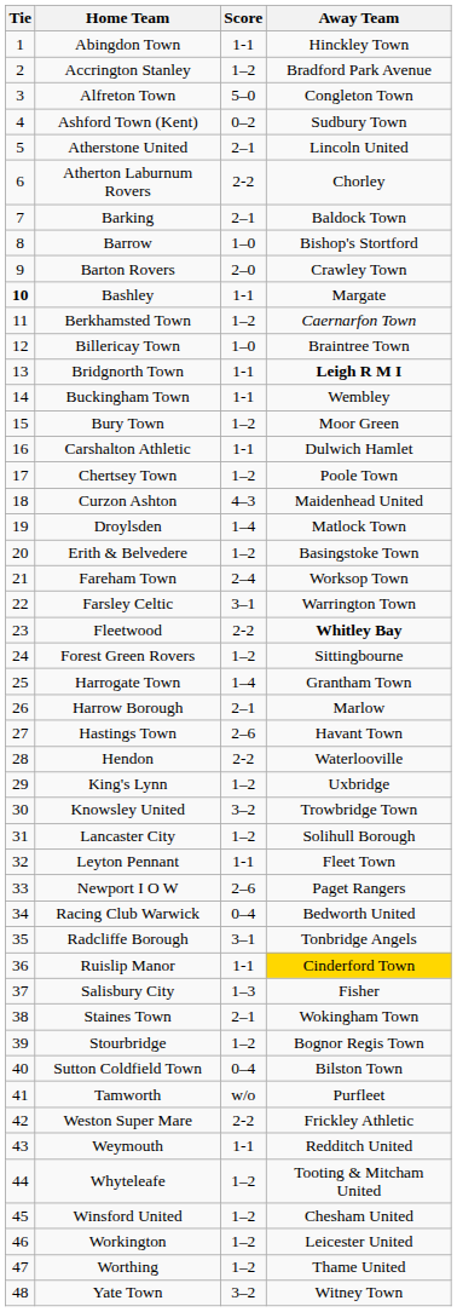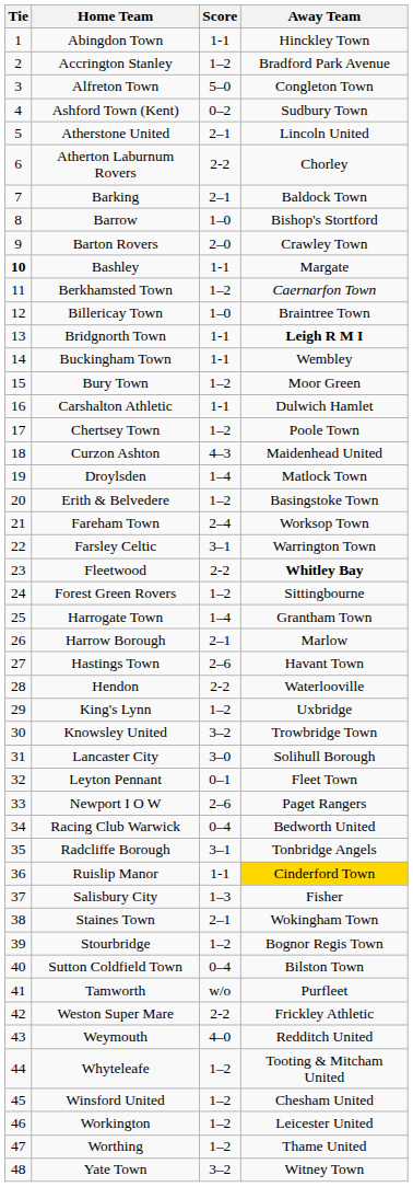 <table class="wikitable" style="text-align:center;">
 <tr>
 <th width=20>Tie</th>
 <th width=175>Home Team</th>
 <th width=20>Score</th>
 <th width=175>Away Team</th>
 </tr>
 <tr>
 <td>1</td>
 <td>Abingdon Town</td>
 <td>1-1</td>
 <td>Hinckley Town</td>
 </tr>
 <tr>
 <td>2</td>
 <td>Accrington Stanley</td>
 <td>1–2</td>
 <td>Bradford Park Avenue</td>
 </tr>
 <tr>
 <td>3</td>
 <td>Alfreton Town</td>
 <td>5–0</td>
 <td>Congleton Town</td>
 </tr>
 <tr>
 <td>4</td>
 <td>Ashford Town (Kent)</td>
 <td>0–2</td>
 <td>Sudbury Town</td>
 </tr>
 <tr>
 <td>5</td>
 <td>Atherstone United</td>
 <td>2–1</td>
 <td>Lincoln United</td>
 </tr>
 <tr>
 <td>6</td>
 <td>Atherton Laburnum Rovers</td>
 <td>2-2</td>
 <td>Chorley</td>
 </tr>
 <tr>
 <td>7</td>
 <td>Barking</td>
 <td>2–1</td>
 <td>Baldock Town</td>
 </tr>
 <tr>
 <td>8</td>
 <td>Barrow</td>
 <td>1–0</td>
 <td>Bishop's Stortford</td>
 </tr>
 <tr>
 <td>9</td>
 <td>Barton Rovers</td>
 <td>2–0</td>
 <td>Crawley Town</td>
 </tr>
 <tr>
 <td><strong>10</strong></td>
 <td>Bashley</td>
 <td>1-1</td>
 <td>Margate</td>
 </tr>
 <tr>
 <td>11</td>
 <td>Berkhamsted Town</td>
 <td>1–2</td>
 <td><em>Caernarfon Town</em></td>
 </tr>
 <tr>
 <td>12</td>
 <td>Billericay Town</td>
 <td>1–0</td>
 <td>Braintree Town</td>
 </tr>
 <tr>
 <td>13</td>
 <td>Bridgnorth Town</td>
 <td>1-1</td>
 <td><strong>Leigh R M I</strong></td>
 </tr>
 <tr>
 <td>14</td>
 <td>Buckingham Town</td>
 <td>1-1</td>
 <td>Wembley</td>
 </tr>
 <tr>
 <td>15</td>
 <td>Bury Town</td>
 <td>1–2</td>
 <td>Moor Green</td>
 </tr>
 <tr>
 <td>16</td>
 <td>Carshalton Athletic</td>
 <td>1-1</td>
 <td>Dulwich Hamlet</td>
 </tr>
 <tr>
 <td>17</td>
 <td>Chertsey Town</td>
 <td>1–2</td>
 <td>Poole Town</td>
 </tr>
 <tr>
 <td>18</td>
 <td>Curzon Ashton</td>
 <td>4–3</td>
 <td>Maidenhead United</td>
 </tr>
 <tr>
 <td>19</td>
 <td>Droylsden</td>
 <td>1–4</td>
 <td>Matlock Town</td>
 </tr>
 <tr>
 <td>20</td>
 <td>Erith & Belvedere</td>
 <td>1–2</td>
 <td>Basingstoke Town</td>
 </tr>
 <tr>
 <td>21</td>
 <td>Fareham Town</td>
 <td>2–4</td>
 <td>Worksop Town</td>
 </tr>
 <tr>
 <td>22</td>
 <td>Farsley Celtic</td>
 <td>3–1</td>
 <td>Warrington Town</td>
 </tr>
 <tr>
 <td>23</td>
 <td>Fleetwood</td>
 <td>2-2</td>
 <td><strong>Whitley Bay</strong></td>
 </tr>
 <tr>
 <td>24</td>
 <td>Forest Green Rovers</td>
 <td>1–2</td>
 <td>Sittingbourne</td>
 </tr>
 <tr>
 <td>25</td>
 <td>Harrogate Town</td>
 <td>1–4</td>
 <td>Grantham Town</td>
 </tr>
 <tr>
 <td>26</td>
 <td>Harrow Borough</td>
 <td>2–1</td>
 <td>Marlow</td>
 </tr>
 <tr>
 <td>27</td>
 <td>Hastings Town</td>
 <td>2–6</td>
 <td>Havant Town</td>
 </tr>
 <tr>
 <td>28</td>
 <td>Hendon</td>
 <td>2-2</td>
 <td>Waterlooville</td>
 </tr>
 <tr>
 <td>29</td>
 <td>King's Lynn</td>
 <td>1–2</td>
 <td>Uxbridge</td>
 </tr>
 <tr>
 <td>30</td>
 <td>Knowsley United</td>
 <td>3–2</td>
 <td>Trowbridge Town</td>
 </tr>
 <tr>
 <td>31</td>
 <td>Lancaster City</td>
-<td>1–2</td>
+<td>3–0</td>
 <td>Solihull Borough</td>
 </tr>
 <tr>
 <td>32</td>
 <td>Leyton Pennant</td>
-<td>1-1</td>
+<td>0–1</td>
 <td>Fleet Town</td>
 </tr>
 <tr>
 <td>33</td>
 <td>Newport I O W</td>
 <td>2–6</td>
 <td>Paget Rangers</td>
 </tr>
 <tr>
 <td>34</td>
 <td>Racing Club Warwick</td>
 <td>0–4</td>
 <td>Bedworth United</td>
 </tr>
 <tr>
 <td>35</td>
 <td>Radcliffe Borough</td>
 <td>3–1</td>
 <td>Tonbridge Angels</td>
 </tr>
 <tr>
 <td>36</td>
 <td>Ruislip Manor</td>
 <td>1-1</td>
 <td style="background: gold;">Cinderford Town</td>
 </tr>
 <tr>
 <td>37</td>
 <td>Salisbury City</td>
 <td>1–3</td>
 <td>Fisher</td>
 </tr>
 <tr>
 <td>38</td>
 <td>Staines Town</td>
 <td>2–1</td>
 <td>Wokingham Town</td>
 </tr>
 <tr>
 <td>39</td>
 <td>Stourbridge</td>
 <td>1–2</td>
 <td>Bognor Regis Town</td>
 </tr>
 <tr>
 <td>40</td>
 <td>Sutton Coldfield Town</td>
 <td>0–4</td>
 <td>Bilston Town</td>
 </tr>
 <tr>
 <td>41</td>
 <td>Tamworth</td>
 <td>w/o</td>
 <td>Purfleet</td>
 </tr>
 <tr>
 <td>42</td>
 <td>Weston Super Mare</td>
 <td>2-2</td>
 <td>Frickley Athletic</td>
 </tr>
 <tr>
 <td>43</td>
 <td>Weymouth</td>
-<td>1-1</td>
+<td>4–0</td>
 <td>Redditch United</td>
 </tr>
 <tr>
 <td>44</td>
 <td>Whyteleafe</td>
 <td>1–2</td>
 <td>Tooting & Mitcham United</td>
 </tr>
 <tr>
 <td>45</td>
 <td>Winsford United</td>
 <td>1–2</td>
 <td>Chesham United</td>
 </tr>
 <tr>
 <td>46</td>
 <td>Workington</td>
 <td>1–2</td>
 <td>Leicester United</td>
 </tr>
 <tr>
 <td>47</td>
 <td>Worthing</td>
 <td>1–2</td>
 <td>Thame United</td>
 </tr>
 <tr>
 <td>48</td>
 <td>Yate Town</td>
 <td>3–2</td>
 <td>Witney Town</td>
 </tr>
 </table>
